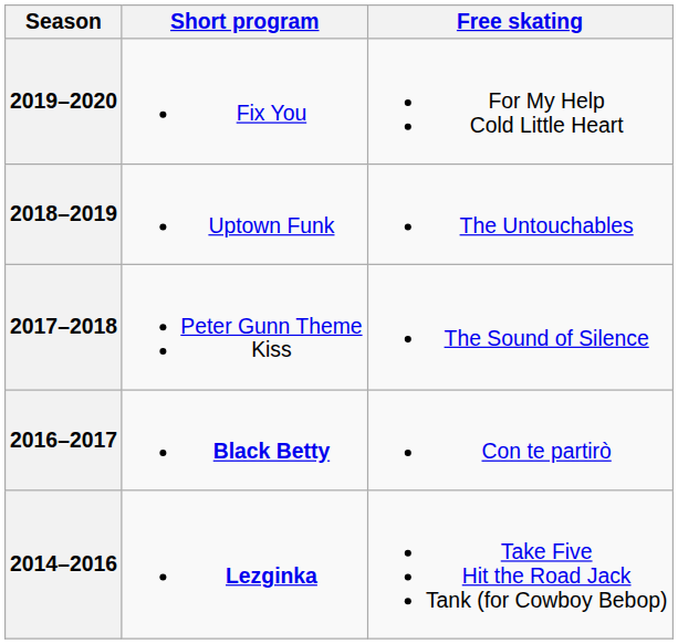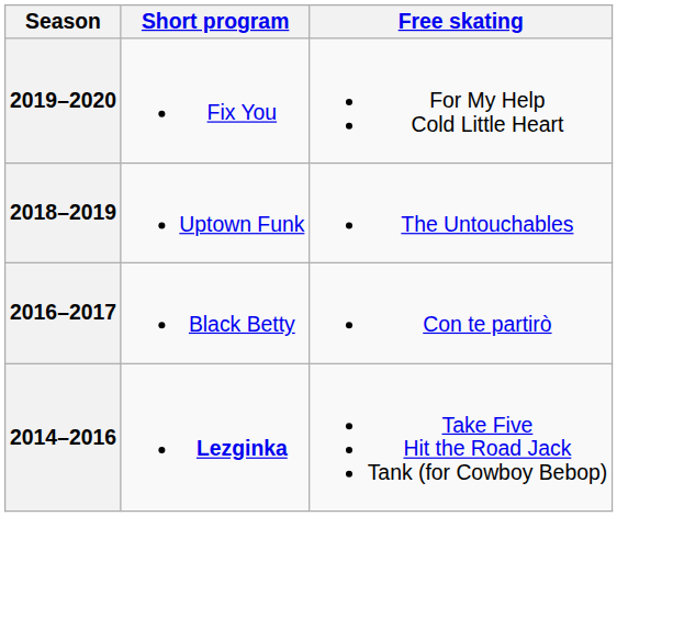 <table class=wikitable style=text-align:center>
 <tr>
 <th>Season</th>
 <th><a href='#'>Short program</a></th>
 <th><a href='#'>Free skating</a></th>
 </tr>
 <tr>
 <th>2019–2020 <br> </th>
 <td><br><ul><li><a href='#'>Fix You</a> <br></li></ul></td>
 <td><br><ul><li>For My Help <br></li><li>Cold Little Heart <br></li></ul></td>
 </tr>
 <tr>
 <th>2018–2019 <br> </th>
 <td><br><ul><li><a href='#'>Uptown Funk</a> <br></li></ul></td>
 <td><br><ul><li><a href='#'>The Untouchables</a> <br></li></ul></td>
 </tr>
 <tr>
-<th>2017–2018 <br> </th>
-<td><br><ul><li><a href='#'>Peter Gunn Theme</a> <br></li><li>Kiss <br></li></ul></td>
-<td><br><ul><li><a href='#'>The Sound of Silence</a> <br></li></ul></td>
-</tr>
-<tr>
 <th>2016–2017 <br> </th>
-<td><strong><br><ul><li><a href='#'>Black Betty</a> <br></li></ul></strong></td>
+<td><br><ul><li><a href='#'>Black Betty</a> <br></li></ul></td>
 <td><br><ul><li><a href='#'>Con te partirò</a> <br></li></ul></td>
 </tr>
 <tr>
 <th>2014–2016 <br> </th>
 <td><strong><br><ul><li><a href='#'>Lezginka</a> <br></li></ul></strong></td>
 <td><br><ul><li><a href='#'>Take Five</a> <br></li><li><a href='#'>Hit the Road Jack</a></li><li>Tank (for Cowboy Bebop) <br></li></ul></td>
 </tr>
 </table>
